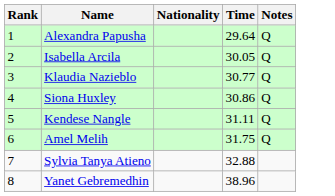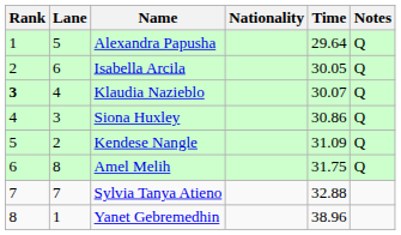 <table class="wikitable">
 <tr>
 <th>Rank</th>
+<th>Lane</th>
 <th>Name</th>
 <th>Nationality</th>
 <th>Time</th>
 <th>Notes</th>
 </tr>
 <tr bgcolor=ccffcc>
 <td>1</td>
+<td>5</td>
 <td><a href='#'>Alexandra Papusha</a></td>
 <td></td>
 <td>29.64</td>
 <td>Q</td>
 </tr>
 <tr bgcolor=ccffcc>
 <td>2</td>
+<td>6</td>
 <td><a href='#'>Isabella Arcila</a></td>
 <td></td>
 <td>30.05</td>
 <td>Q</td>
 </tr>
 <tr bgcolor=ccffcc>
-<td>3</td>
+<td><strong>3</strong></td>
+<td>4</td>
 <td><a href='#'>Klaudia Nazieblo</a></td>
 <td></td>
-<td>30.77</td>
+<td>30.07</td>
 <td>Q</td>
 </tr>
 <tr bgcolor=ccffcc>
 <td>4</td>
+<td>3</td>
 <td><a href='#'>Siona Huxley</a></td>
 <td></td>
 <td>30.86</td>
 <td>Q</td>
 </tr>
 <tr bgcolor=ccffcc>
 <td>5</td>
+<td>2</td>
 <td><a href='#'>Kendese Nangle</a></td>
 <td></td>
-<td>31.11</td>
+<td>31.09</td>
 <td>Q</td>
 </tr>
 <tr bgcolor=ccffcc>
 <td>6</td>
+<td>8</td>
 <td><a href='#'>Amel Melih</a></td>
 <td></td>
 <td>31.75</td>
 <td>Q</td>
 </tr>
 <tr>
+<td>7</td>
 <td>7</td>
 <td><a href='#'>Sylvia Tanya Atieno</a></td>
 <td></td>
 <td>32.88</td>
 <td></td>
 </tr>
 <tr>
 <td>8</td>
+<td>1</td>
 <td><a href='#'>Yanet Gebremedhin</a></td>
 <td></td>
 <td>38.96</td>
 <td></td>
 </tr>
 </table>
